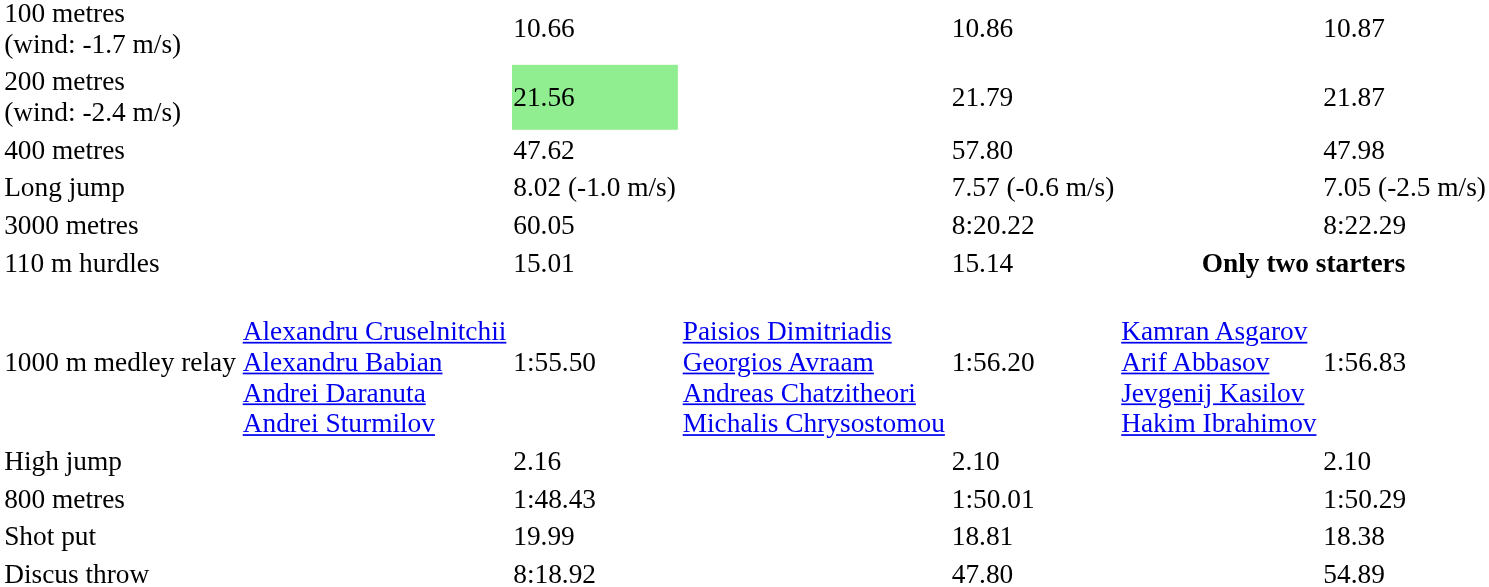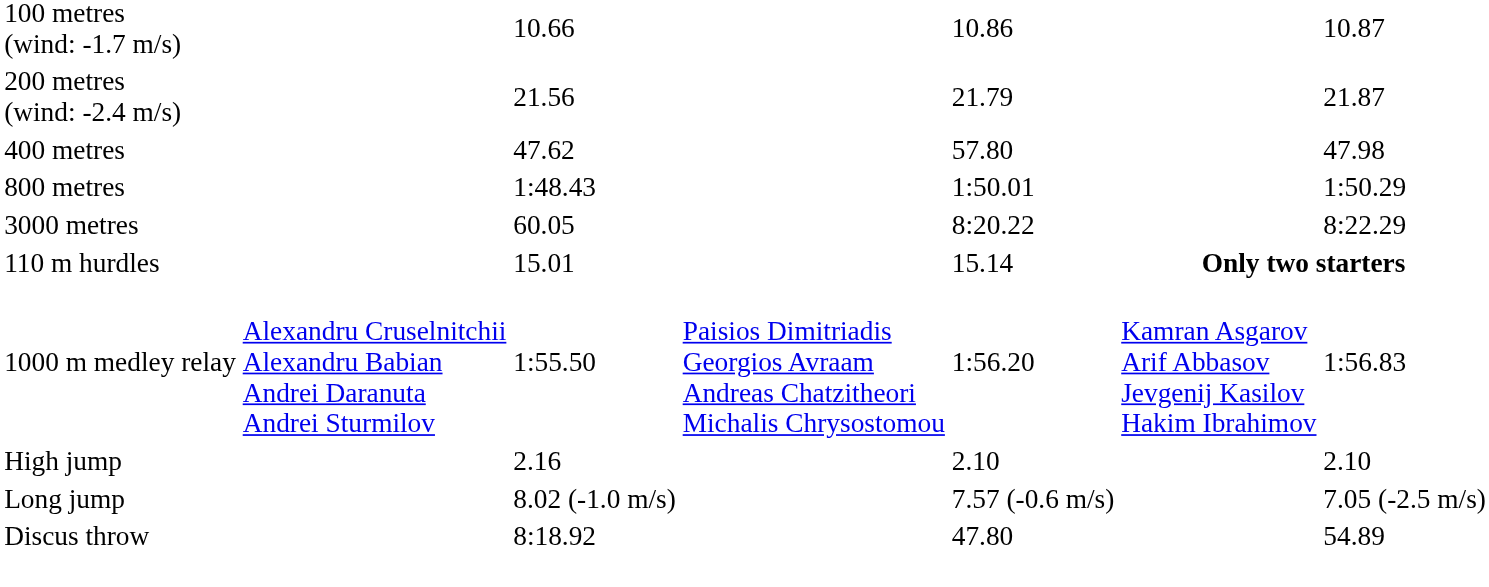 <table>
 <tr>
 <td>100 metres<br>(wind: -1.7 m/s)</td>
 <td></td>
 <td>10.66</td>
 <td></td>
 <td>10.86</td>
 <td></td>
 <td>10.87</td>
 </tr>
 <tr>
 <td>200 metres<br>(wind: -2.4 m/s)</td>
 <td></td>
-<td style="background: lightgreen;">21.56</td>
+<td>21.56</td>
 <td></td>
 <td>21.79</td>
 <td></td>
 <td>21.87</td>
 </tr>
 <tr>
 <td>400 metres</td>
 <td></td>
 <td>47.62</td>
 <td></td>
 <td>57.80</td>
 <td></td>
 <td>47.98</td>
 </tr>
 <tr>
-<td>Long jump</td>
+<td>800 metres</td>
 <td></td>
-<td>8.02 (-1.0 m/s)</td>
+<td>1:48.43</td>
 <td></td>
-<td>7.57 (-0.6 m/s)</td>
+<td>1:50.01</td>
 <td></td>
-<td>7.05 (-2.5 m/s)</td>
+<td>1:50.29</td>
 </tr>
 <tr>
 <td>3000 metres</td>
 <td></td>
 <td>60.05</td>
 <td></td>
 <td>8:20.22</td>
 <td></td>
 <td>8:22.29</td>
 </tr>
 <tr>
 <td>110 m hurdles</td>
 <td></td>
 <td>15.01</td>
 <td></td>
 <td>15.14</td>
 <th colspan=2>Only two starters</th>
 </tr>
 <tr>
 <td>1000 m medley relay</td>
 <td><br><a href='#'>Alexandru Cruselnitchii</a><br><a href='#'>Alexandru Babian</a><br><a href='#'>Andrei Daranuta</a><br><a href='#'>Andrei Sturmilov</a></td>
 <td>1:55.50</td>
 <td><br><a href='#'>Paisios Dimitriadis</a><br><a href='#'>Georgios Avraam</a><br><a href='#'>Andreas Chatzitheori</a><br><a href='#'>Michalis Chrysostomou</a></td>
 <td>1:56.20</td>
 <td><br><a href='#'>Kamran Asgarov</a><br><a href='#'>Arif Abbasov</a><br><a href='#'>Jevgenij Kasilov</a><br><a href='#'>Hakim Ibrahimov</a></td>
 <td>1:56.83</td>
 </tr>
 <tr>
 <td>High jump</td>
 <td></td>
 <td>2.16</td>
 <td></td>
 <td>2.10</td>
 <td></td>
 <td>2.10</td>
 </tr>
 <tr>
-<td>800 metres</td>
+<td>Long jump</td>
 <td></td>
-<td>1:48.43</td>
+<td>8.02 (-1.0 m/s)</td>
 <td></td>
-<td>1:50.01</td>
+<td>7.57 (-0.6 m/s)</td>
 <td></td>
-<td>1:50.29</td>
-</tr>
-<tr>
-<td>Shot put</td>
-<td></td>
-<td>19.99</td>
-<td></td>
-<td>18.81</td>
-<td></td>
-<td>18.38</td>
+<td>7.05 (-2.5 m/s)</td>
 </tr>
 <tr>
 <td>Discus throw</td>
 <td></td>
 <td>8:18.92</td>
 <td></td>
 <td>47.80</td>
 <td></td>
 <td>54.89</td>
 </tr>
 </table>
